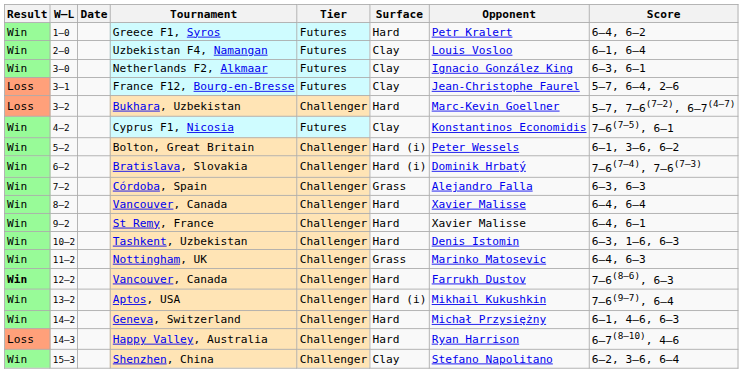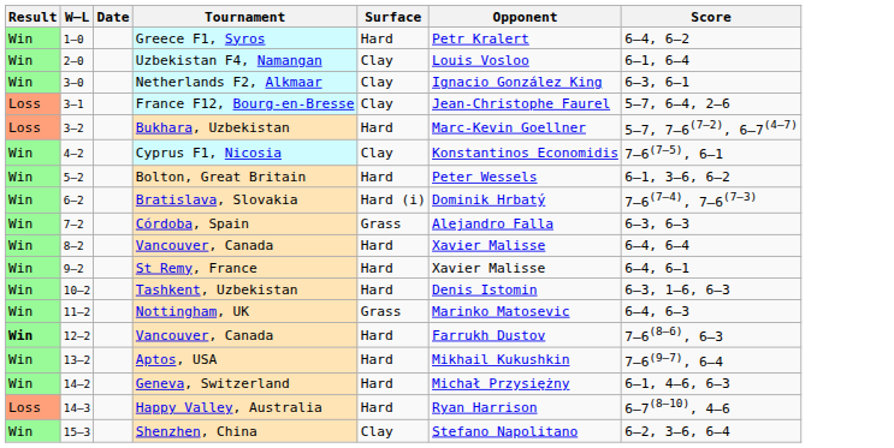 <table class="sortable wikitable">
 <tr>
 <th>Result</th>
 <th class="unsortable">W–L</th>
 <th>Date</th>
 <th>Tournament</th>
-<th>Tier</th>
 <th>Surface</th>
 <th>Opponent</th>
 <th class="unsortable">Score</th>
 </tr>
 <tr>
 <td bgcolor=98fb98>Win</td>
 <td><small>1–0</small></td>
 <td></td>
 <td style="background:#cffcff;">Greece F1, <a href='#'>Syros</a></td>
-<td style="background:#cffcff;">Futures</td>
 <td>Hard</td>
 <td> <a href='#'>Petr Kralert</a></td>
 <td>6–4, 6–2</td>
 </tr>
 <tr>
 <td bgcolor=98fb98>Win</td>
 <td><small>2–0</small></td>
 <td></td>
 <td style="background:#cffcff;">Uzbekistan F4, <a href='#'>Namangan</a></td>
-<td style="background:#cffcff;">Futures</td>
 <td>Clay</td>
 <td> <a href='#'>Louis Vosloo</a></td>
 <td>6–1, 6–4</td>
 </tr>
 <tr>
 <td bgcolor=98fb98>Win</td>
 <td><small>3–0</small></td>
 <td></td>
 <td style="background:#cffcff;">Netherlands F2, <a href='#'>Alkmaar</a></td>
-<td style="background:#cffcff;">Futures</td>
 <td>Clay</td>
 <td> <a href='#'>Ignacio González King</a></td>
 <td>6–3, 6–1</td>
 </tr>
 <tr>
 <td bgcolor=FFA07A>Loss</td>
 <td><small>3–1</small></td>
 <td></td>
 <td style="background:#cffcff;">France F12, <a href='#'>Bourg-en-Bresse</a></td>
-<td style="background:#cffcff;">Futures</td>
 <td>Clay</td>
 <td> <a href='#'>Jean-Christophe Faurel</a></td>
 <td>5–7, 6–4, 2–6</td>
 </tr>
 <tr>
 <td bgcolor=FFA07A>Loss</td>
 <td><small>3–2</small></td>
 <td></td>
 <td style="background:moccasin;"><a href='#'>Bukhara</a>, Uzbekistan</td>
-<td style="background:moccasin;">Challenger</td>
 <td>Hard</td>
 <td> <a href='#'>Marc-Kevin Goellner</a></td>
 <td>5–7, 7–6<sup>(7–2)</sup>, 6–7<sup>(4–7)</sup></td>
 </tr>
 <tr>
 <td bgcolor=98fb98>Win</td>
 <td><small>4–2</small></td>
 <td></td>
 <td style="background:#cffcff;">Cyprus F1, <a href='#'>Nicosia</a></td>
-<td style="background:#cffcff;">Futures</td>
 <td>Clay</td>
 <td> <a href='#'>Konstantinos Economidis</a></td>
 <td>7–6<sup>(7–5)</sup>, 6–1</td>
 </tr>
 <tr>
 <td bgcolor=98fb98>Win</td>
 <td><small>5–2</small></td>
 <td></td>
 <td style="background:moccasin;">Bolton, Great Britain</td>
-<td style="background:moccasin;">Challenger</td>
-<td>Hard (i)</td>
+<td>Hard</td>
 <td> <a href='#'>Peter Wessels</a></td>
 <td>6–1, 3–6, 6–2</td>
 </tr>
 <tr>
 <td bgcolor=98fb98>Win</td>
 <td><small>6–2</small></td>
 <td></td>
 <td style="background:moccasin;"><a href='#'>Bratislava</a>, Slovakia</td>
-<td style="background:moccasin;">Challenger</td>
 <td>Hard (i)</td>
 <td> <a href='#'>Dominik Hrbatý</a></td>
 <td>7–6<sup>(7–4)</sup>, 7–6<sup>(7–3)</sup></td>
 </tr>
 <tr>
 <td bgcolor=98fb98>Win</td>
 <td><small>7–2</small></td>
 <td></td>
 <td style="background:moccasin;"><a href='#'>Córdoba</a>, Spain</td>
-<td style="background:moccasin;">Challenger</td>
 <td>Grass</td>
 <td> <a href='#'>Alejandro Falla</a></td>
 <td>6–3, 6–3</td>
 </tr>
 <tr>
 <td bgcolor=98fb98>Win</td>
 <td><small>8–2</small></td>
 <td><a href='#'></a></td>
 <td style="background:moccasin;"><a href='#'>Vancouver</a>, Canada</td>
-<td style="background:moccasin;">Challenger</td>
 <td>Hard</td>
 <td> <a href='#'>Xavier Malisse</a></td>
 <td>6–4, 6–4</td>
 </tr>
 <tr>
 <td bgcolor=98fb98>Win</td>
 <td><small>9–2</small></td>
 <td><a href='#'></a></td>
 <td style="background:moccasin;"><a href='#'>St Remy</a>, France</td>
-<td style="background:moccasin;">Challenger</td>
 <td>Hard</td>
 <td> Xavier Malisse</td>
 <td>6–4, 6–1</td>
 </tr>
 <tr>
 <td bgcolor=98fb98>Win</td>
 <td><small>10–2</small></td>
 <td><a href='#'></a></td>
 <td style="background:moccasin;"><a href='#'>Tashkent</a>, Uzbekistan</td>
-<td style="background:moccasin;">Challenger</td>
 <td>Hard</td>
 <td> <a href='#'>Denis Istomin</a></td>
 <td>6–3, 1–6, 6–3</td>
 </tr>
 <tr>
 <td bgcolor=98fb98>Win</td>
 <td><small>11–2</small></td>
 <td><a href='#'></a></td>
 <td style="background:moccasin;"><a href='#'>Nottingham</a>, UK</td>
-<td style="background:moccasin;">Challenger</td>
 <td>Grass</td>
 <td> <a href='#'>Marinko Matosevic</a></td>
 <td>6–4, 6–3</td>
 </tr>
 <tr>
 <td bgcolor=98fb98><strong>Win</strong></td>
 <td><small>12–2</small></td>
 <td><a href='#'></a></td>
 <td style="background:moccasin;"><a href='#'>Vancouver</a>, Canada</td>
-<td style="background:moccasin;">Challenger</td>
 <td>Hard</td>
 <td> <a href='#'>Farrukh Dustov</a></td>
 <td>7–6<sup>(8–6)</sup>, 6–3</td>
 </tr>
 <tr>
 <td bgcolor=98fb98>Win</td>
 <td><small>13–2</small></td>
 <td><a href='#'></a></td>
 <td style="background:moccasin;"><a href='#'>Aptos</a>, USA</td>
-<td style="background:moccasin;">Challenger</td>
-<td>Hard (i)</td>
+<td>Hard</td>
 <td> <a href='#'>Mikhail Kukushkin</a></td>
 <td>7–6<sup>(9–7)</sup>, 6–4</td>
 </tr>
 <tr>
 <td bgcolor=98fb98>Win</td>
 <td><small>14–2</small></td>
 <td><a href='#'></a></td>
 <td style="background:moccasin;"><a href='#'>Geneva</a>, Switzerland</td>
-<td style="background:moccasin;">Challenger</td>
 <td>Hard</td>
 <td> <a href='#'>Michał Przysiężny</a></td>
 <td>6–1, 4–6, 6–3</td>
 </tr>
 <tr>
 <td bgcolor=FFA07A>Loss</td>
 <td><small>14–3</small></td>
 <td><a href='#'></a></td>
 <td style="background:moccasin;"><a href='#'>Happy Valley</a>, Australia</td>
-<td style="background:moccasin;">Challenger</td>
 <td>Hard</td>
 <td> <a href='#'>Ryan Harrison</a></td>
 <td>6–7<sup>(8–10)</sup>, 4–6</td>
 </tr>
 <tr>
 <td bgcolor=98fb98>Win</td>
 <td><small>15–3</small></td>
 <td><a href='#'></a></td>
 <td style="background:moccasin;"><a href='#'>Shenzhen</a>, China</td>
-<td style="background:moccasin;">Challenger</td>
 <td>Clay</td>
 <td> <a href='#'>Stefano Napolitano</a></td>
 <td>6–2, 3–6, 6–4</td>
 </tr>
 </table>
